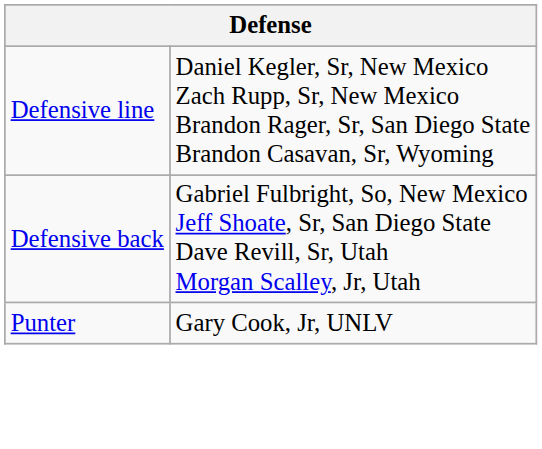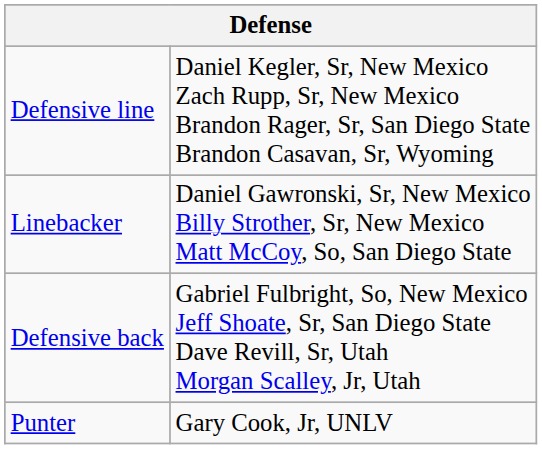 <table class="wikitable" style="font-size: 90%;">
 <tr>
 <th colspan="2">Defense</th>
 </tr>
 <tr>
 <td><a href='#'>Defensive line</a></td>
 <td>Daniel Kegler, Sr, New Mexico<br>Zach Rupp, Sr, New Mexico<br>Brandon Rager, Sr, San Diego State<br>Brandon Casavan, Sr, Wyoming</td>
+</tr>
+<tr>
+<td><a href='#'>Linebacker</a></td>
+<td>Daniel Gawronski, Sr, New Mexico<br><a href='#'>Billy Strother</a>, Sr, New Mexico<br><a href='#'>Matt McCoy</a>, So, San Diego State</td>
 </tr>
 <tr>
 <td><a href='#'>Defensive back</a></td>
 <td>Gabriel Fulbright, So, New Mexico<br><a href='#'>Jeff Shoate</a>, Sr, San Diego State<br>Dave Revill, Sr, Utah<br><a href='#'>Morgan Scalley</a>, Jr, Utah</td>
 </tr>
 <tr>
 <td><a href='#'>Punter</a></td>
 <td>Gary Cook, Jr, UNLV</td>
 </tr>
 </table>
